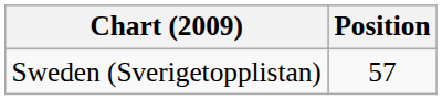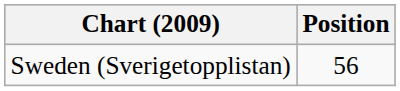 <table class="wikitable">
 <tr>
 <th>Chart (2009)</th>
 <th>Position</th>
 </tr>
 <tr>
 <td>Sweden (Sverigetopplistan)</td>
-<td align="center">57</td>
+<td align="center">56</td>
 </tr>
 </table>
